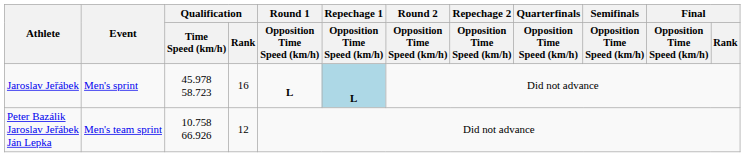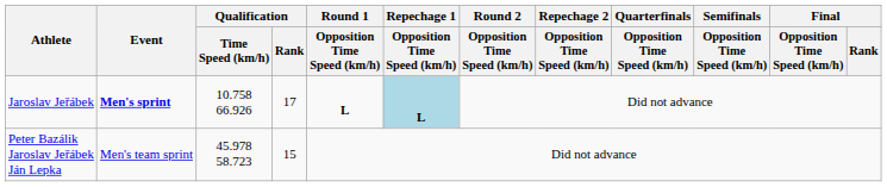 <table class="wikitable" style="font-size:90%">
 <tr>
 <th rowspan="2">Athlete</th>
 <th rowspan="2">Event</th>
 <th colspan=2>Qualification</th>
 <th>Round 1</th>
 <th>Repechage 1</th>
 <th>Round 2</th>
 <th>Repechage 2</th>
 <th>Quarterfinals</th>
 <th>Semifinals</th>
 <th colspan=2>Final</th>
 </tr>
 <tr style="font-size:95%">
 <th>Time<br>Speed (km/h)</th>
 <th>Rank</th>
 <th>Opposition<br>Time<br>Speed (km/h)</th>
 <th>Opposition<br>Time<br>Speed (km/h)</th>
 <th>Opposition<br>Time<br>Speed (km/h)</th>
 <th>Opposition<br>Time<br>Speed (km/h)</th>
 <th>Opposition<br>Time<br>Speed (km/h)</th>
 <th>Opposition<br>Time<br>Speed (km/h)</th>
 <th>Opposition<br>Time<br>Speed (km/h)</th>
 <th>Rank</th>
 </tr>
 <tr align=center>
 <td align=left><a href='#'>Jaroslav Jeřábek</a></td>
-<td align=left><a href='#'>Men's sprint</a></td>
-<td>45.978<br>58.723</td>
-<td>16</td>
+<td align=left><strong><a href='#'>Men's sprint</a></strong></td>
+<td>10.758<br>66.926</td>
+<td>17</td>
 <td><br><strong>L</strong></td>
 <td style="background: lightblue;"><br><br><strong>L</strong></td>
 <td colspan=6>Did not advance</td>
 </tr>
 <tr align=center>
 <td align=left><a href='#'>Peter Bazálik</a><br><a href='#'>Jaroslav Jeřábek</a><br><a href='#'>Ján Lepka</a></td>
 <td align=left><a href='#'>Men's team sprint</a></td>
-<td>10.758<br>66.926</td>
-<td>12</td>
+<td>45.978<br>58.723</td>
+<td>15</td>
 <td colspan=8>Did not advance</td>
 </tr>
 </table>
